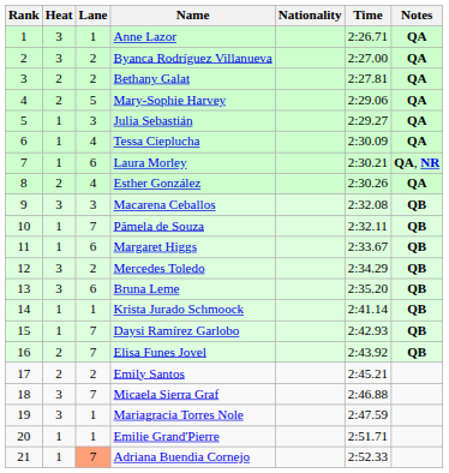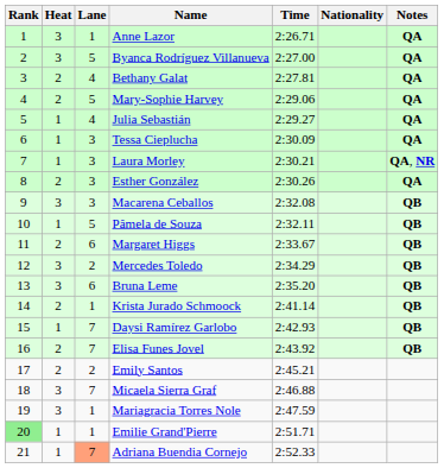 <table class="wikitable sortable" style="text-align:center">
 <tr>
 <th>Rank</th>
 <th>Heat</th>
 <th>Lane</th>
 <th>Name</th>
+<th>Time</th>
 <th>Nationality</th>
-<th>Time</th>
 <th>Notes</th>
 </tr>
 <tr bgcolor=ccffcc>
 <td>1</td>
 <td>3</td>
 <td>1</td>
 <td align=left><a href='#'>Anne Lazor</a></td>
+<td>2:26.71</td>
 <td align=left></td>
-<td>2:26.71</td>
 <td><strong>QA</strong></td>
 </tr>
 <tr bgcolor=ccffcc>
 <td>2</td>
 <td>3</td>
-<td>2</td>
+<td>5</td>
 <td align=left><a href='#'>Byanca Rodríguez Villanueva</a></td>
+<td>2:27.00</td>
 <td align=left></td>
-<td>2:27.00</td>
 <td><strong>QA</strong></td>
 </tr>
 <tr bgcolor=ccffcc>
 <td>3</td>
 <td>2</td>
-<td>2</td>
+<td>4</td>
 <td align=left><a href='#'>Bethany Galat</a></td>
+<td>2:27.81</td>
 <td align=left></td>
-<td>2:27.81</td>
 <td><strong>QA</strong></td>
 </tr>
 <tr bgcolor=ccffcc>
 <td>4</td>
 <td>2</td>
 <td>5</td>
 <td align=left><a href='#'>Mary-Sophie Harvey</a></td>
+<td>2:29.06</td>
 <td align=left></td>
-<td>2:29.06</td>
 <td><strong>QA</strong></td>
 </tr>
 <tr bgcolor=ccffcc>
 <td>5</td>
 <td>1</td>
-<td>3</td>
+<td>4</td>
 <td align=left><a href='#'>Julia Sebastián</a></td>
+<td>2:29.27</td>
 <td align=left></td>
-<td>2:29.27</td>
 <td><strong>QA</strong></td>
 </tr>
 <tr bgcolor=ccffcc>
 <td>6</td>
 <td>1</td>
-<td>4</td>
+<td>3</td>
 <td align=left><a href='#'>Tessa Cieplucha</a></td>
+<td>2:30.09</td>
 <td align=left></td>
-<td>2:30.09</td>
 <td><strong>QA</strong></td>
 </tr>
 <tr bgcolor=ccffcc>
 <td>7</td>
 <td>1</td>
-<td>6</td>
+<td>3</td>
 <td align=left><a href='#'>Laura Morley</a></td>
+<td>2:30.21</td>
 <td align=left></td>
-<td>2:30.21</td>
 <td><strong>QA</strong>, <strong><a href='#'>NR</a></strong></td>
 </tr>
 <tr bgcolor=ccffcc>
 <td>8</td>
 <td>2</td>
-<td>4</td>
+<td>3</td>
 <td align=left><a href='#'>Esther González</a></td>
+<td>2:30.26</td>
 <td align=left></td>
-<td>2:30.26</td>
 <td><strong>QA</strong></td>
 </tr>
 <tr bgcolor=ddffdd>
 <td>9</td>
 <td>3</td>
 <td>3</td>
 <td align=left><a href='#'>Macarena Ceballos</a></td>
+<td>2:32.08</td>
 <td align=left></td>
-<td>2:32.08</td>
 <td><strong>QB</strong></td>
 </tr>
 <tr bgcolor=ddffdd>
 <td>10</td>
 <td>1</td>
-<td>7</td>
+<td>5</td>
 <td align=left><a href='#'>Pâmela de Souza</a></td>
+<td>2:32.11</td>
 <td align=left></td>
-<td>2:32.11</td>
 <td><strong>QB</strong></td>
 </tr>
 <tr bgcolor=ddffdd>
 <td>11</td>
-<td>1</td>
+<td>2</td>
 <td>6</td>
 <td align=left><a href='#'>Margaret Higgs</a></td>
+<td>2:33.67</td>
 <td align=left></td>
-<td>2:33.67</td>
 <td><strong>QB</strong></td>
 </tr>
 <tr bgcolor=ddffdd>
 <td>12</td>
 <td>3</td>
 <td>2</td>
 <td align=left><a href='#'>Mercedes Toledo</a></td>
+<td>2:34.29</td>
 <td align=left></td>
-<td>2:34.29</td>
 <td><strong>QB</strong></td>
 </tr>
 <tr bgcolor=ddffdd>
 <td>13</td>
 <td>3</td>
 <td>6</td>
 <td align=left><a href='#'>Bruna Leme</a></td>
+<td>2:35.20</td>
 <td align=left></td>
-<td>2:35.20</td>
 <td><strong>QB</strong></td>
 </tr>
 <tr bgcolor=ddffdd>
 <td>14</td>
-<td>1</td>
+<td>2</td>
 <td>1</td>
 <td align=left><a href='#'>Krista Jurado Schmoock</a></td>
+<td>2:41.14</td>
 <td align=left></td>
-<td>2:41.14</td>
 <td><strong>QB</strong></td>
 </tr>
 <tr bgcolor=ddffdd>
 <td>15</td>
 <td>1</td>
 <td>7</td>
 <td align=left><a href='#'>Daysi Ramírez Garlobo</a></td>
+<td>2:42.93</td>
 <td align=left></td>
-<td>2:42.93</td>
 <td><strong>QB</strong></td>
 </tr>
 <tr bgcolor=ddffdd>
 <td>16</td>
 <td>2</td>
 <td>7</td>
 <td align=left><a href='#'>Elisa Funes Jovel</a></td>
+<td>2:43.92</td>
 <td align=left></td>
-<td>2:43.92</td>
 <td><strong>QB</strong></td>
 </tr>
 <tr>
 <td>17</td>
 <td>2</td>
 <td>2</td>
 <td align=left><a href='#'>Emily Santos</a></td>
+<td>2:45.21</td>
 <td align=left></td>
-<td>2:45.21</td>
 <td></td>
 </tr>
 <tr>
 <td>18</td>
 <td>3</td>
 <td>7</td>
 <td align=left><a href='#'>Micaela Sierra Graf</a></td>
+<td>2:46.88</td>
 <td align=left></td>
-<td>2:46.88</td>
 <td></td>
 </tr>
 <tr>
 <td>19</td>
 <td>3</td>
 <td>1</td>
 <td align=left><a href='#'>Mariagracia Torres Nole</a></td>
+<td>2:47.59</td>
 <td align=left></td>
-<td>2:47.59</td>
 <td></td>
 </tr>
 <tr>
-<td>20</td>
+<td style="background: lightgreen;">20</td>
 <td>1</td>
 <td>1</td>
 <td align=left><a href='#'>Emilie Grand'Pierre</a></td>
+<td>2:51.71</td>
 <td align=left></td>
-<td>2:51.71</td>
 <td></td>
 </tr>
 <tr>
 <td>21</td>
 <td>1</td>
 <td style="background: lightsalmon;">7</td>
 <td align=left><a href='#'>Adriana Buendia Cornejo</a></td>
+<td>2:52.33</td>
 <td align=left></td>
-<td>2:52.33</td>
 <td></td>
 </tr>
 </table>
